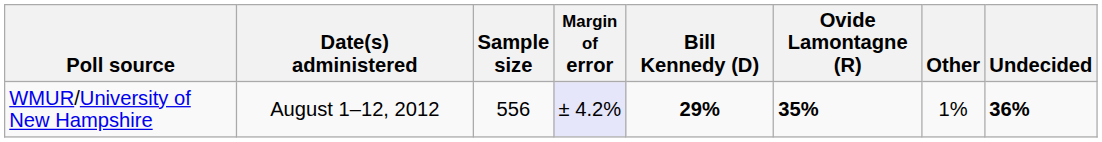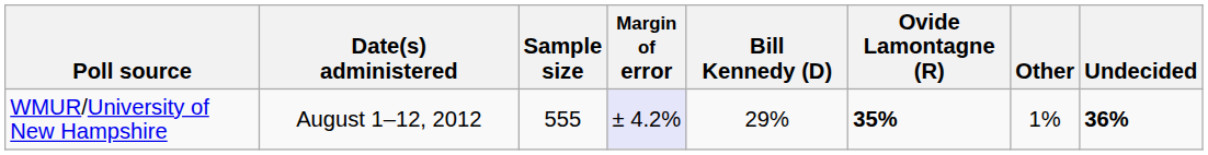 <table class="wikitable">
 <tr valign= bottom>
 <th>Poll source</th>
 <th style="width:180px;">Date(s)<br>administered</th>
 <th class=small>Sample<br>size</th>
 <th><small>Margin of</small><br>error</th>
 <th style="width:110px;">Bill<br>Kennedy (D)</th>
 <th style="width:110px;">Ovide<br>Lamontagne (R)</th>
 <th>Other</th>
 <th>Undecided</th>
 </tr>
 <tr>
 <td><a href='#'>WMUR</a>/<a href='#'>University of New Hampshire</a></td>
 <td align=center>August 1–12, 2012</td>
-<td align=center>556</td>
+<td align=center>555</td>
 <td align=center style="background: lavender;">± 4.2%</td>
-<td align=center><strong>29%</strong></td>
+<td align=center>29%</td>
 <td><strong>35%</strong></td>
 <td align=center>1%</td>
 <td><strong>36%</strong></td>
 </tr>
 </table>
